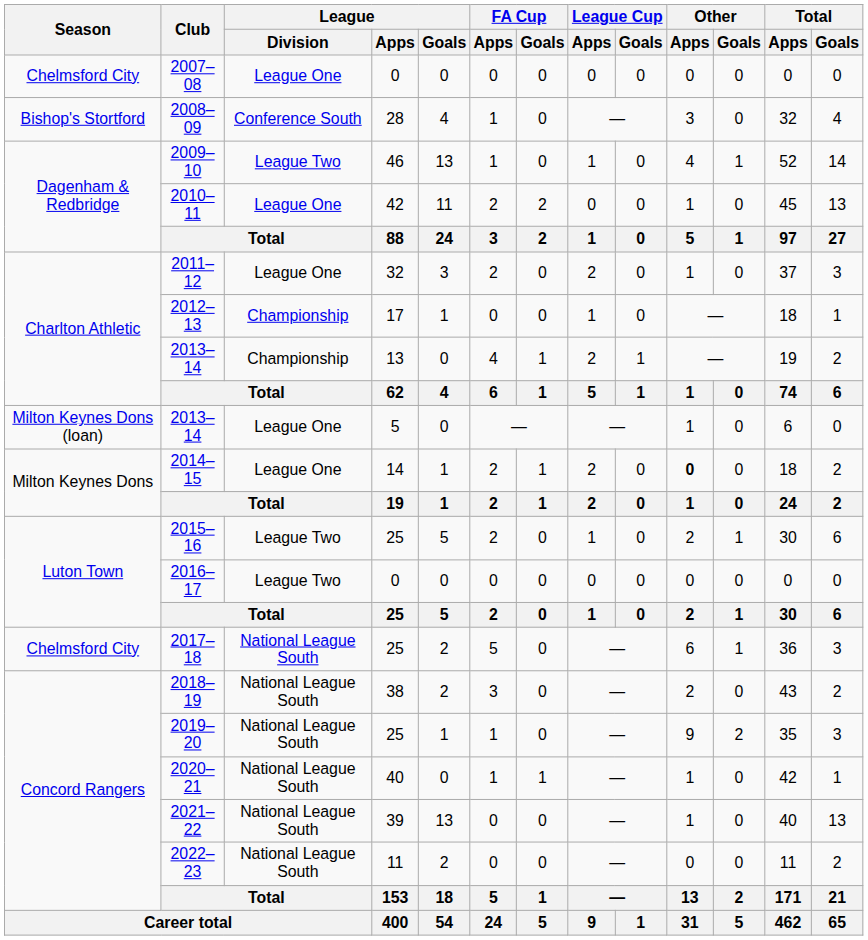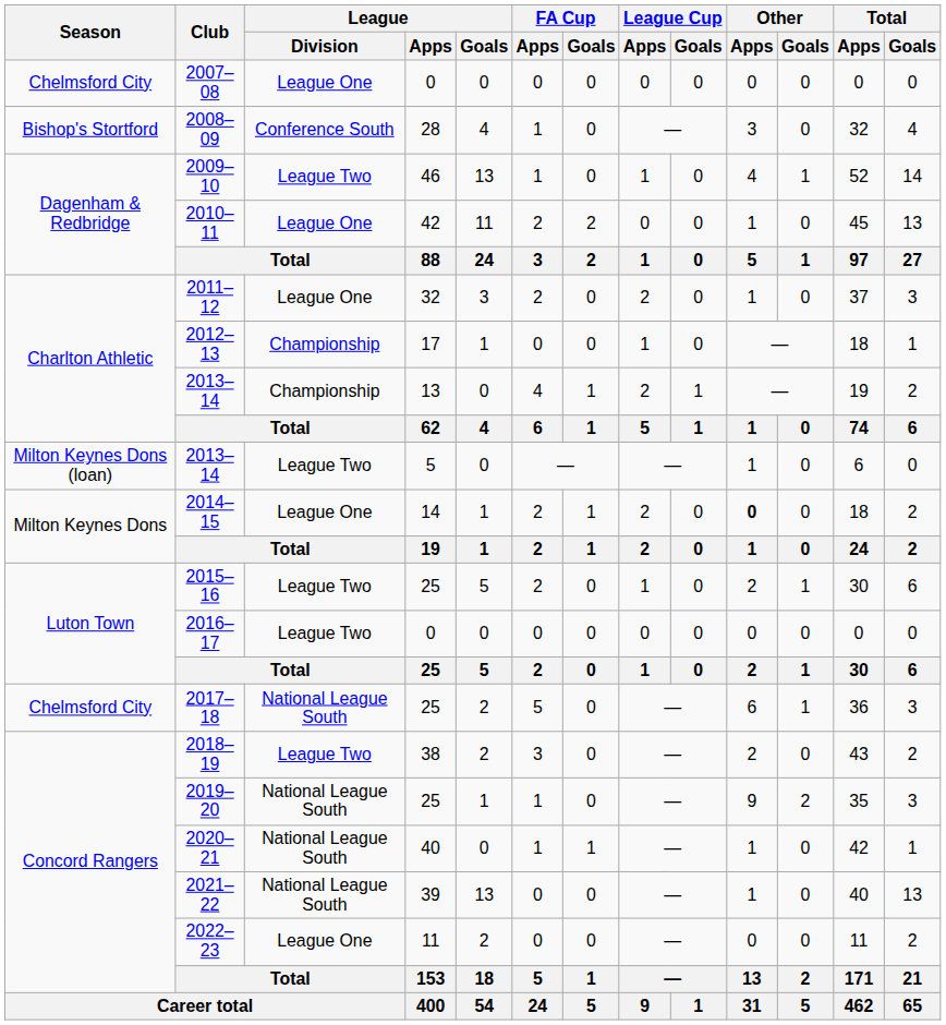 <table class=wikitable style=text-align:center>
 <tr>
 <th rowspan=2>Season</th>
 <th rowspan=2>Club</th>
 <th colspan=3>League</th>
 <th colspan=2><a href='#'>FA Cup</a></th>
 <th colspan=2><a href='#'>League Cup</a></th>
 <th colspan=2>Other</th>
 <th colspan=2>Total</th>
 </tr>
 <tr>
 <th>Division</th>
 <th>Apps</th>
 <th>Goals</th>
 <th>Apps</th>
 <th>Goals</th>
 <th>Apps</th>
 <th>Goals</th>
 <th>Apps</th>
 <th>Goals</th>
 <th>Apps</th>
 <th>Goals</th>
 </tr>
 <tr>
 <td><a href='#'>Chelmsford City</a></td>
 <td><a href='#'>2007–08</a></td>
 <td><a href='#'>League One</a></td>
 <td>0</td>
 <td>0</td>
 <td>0</td>
 <td>0</td>
 <td>0</td>
 <td>0</td>
 <td>0</td>
 <td>0</td>
 <td>0</td>
 <td>0</td>
 </tr>
 <tr>
 <td><a href='#'>Bishop's Stortford</a></td>
 <td><a href='#'>2008–09</a></td>
 <td><a href='#'>Conference South</a></td>
 <td>28</td>
 <td>4</td>
 <td>1</td>
 <td>0</td>
 <td colspan=2>—</td>
 <td>3</td>
 <td>0</td>
 <td>32</td>
 <td>4</td>
 </tr>
 <tr>
 <td rowspan=3><a href='#'>Dagenham & Redbridge</a></td>
 <td><a href='#'>2009–10</a></td>
 <td><a href='#'>League Two</a></td>
 <td>46</td>
 <td>13</td>
 <td>1</td>
 <td>0</td>
 <td>1</td>
 <td>0</td>
 <td>4</td>
 <td>1</td>
 <td>52</td>
 <td>14</td>
 </tr>
 <tr>
 <td><a href='#'>2010–11</a></td>
 <td><a href='#'>League One</a></td>
 <td>42</td>
 <td>11</td>
 <td>2</td>
 <td>2</td>
 <td>0</td>
 <td>0</td>
 <td>1</td>
 <td>0</td>
 <td>45</td>
 <td>13</td>
 </tr>
 <tr>
 <th colspan=2>Total</th>
 <th>88</th>
 <th>24</th>
 <th>3</th>
 <th>2</th>
 <th>1</th>
 <th>0</th>
 <th>5</th>
 <th>1</th>
 <th>97</th>
 <th>27</th>
 </tr>
 <tr>
 <td rowspan=4><a href='#'>Charlton Athletic</a></td>
 <td><a href='#'>2011–12</a></td>
 <td>League One</td>
 <td>32</td>
 <td>3</td>
 <td>2</td>
 <td>0</td>
 <td>2</td>
 <td>0</td>
 <td>1</td>
 <td>0</td>
 <td>37</td>
 <td>3</td>
 </tr>
 <tr>
 <td><a href='#'>2012–13</a></td>
 <td><a href='#'>Championship</a></td>
 <td>17</td>
 <td>1</td>
 <td>0</td>
 <td>0</td>
 <td>1</td>
 <td>0</td>
 <td colspan=2>—</td>
 <td>18</td>
 <td>1</td>
 </tr>
 <tr>
 <td><a href='#'>2013–14</a></td>
 <td>Championship</td>
 <td>13</td>
 <td>0</td>
 <td>4</td>
 <td>1</td>
 <td>2</td>
 <td>1</td>
 <td colspan=2>—</td>
 <td>19</td>
 <td>2</td>
 </tr>
 <tr>
 <th colspan=2>Total</th>
 <th>62</th>
 <th>4</th>
 <th>6</th>
 <th>1</th>
 <th>5</th>
 <th>1</th>
 <th>1</th>
 <th>0</th>
 <th>74</th>
 <th>6</th>
 </tr>
 <tr>
 <td><a href='#'>Milton Keynes Dons</a> (loan)</td>
 <td><a href='#'>2013–14</a></td>
-<td>League One</td>
+<td>League Two</td>
 <td>5</td>
 <td>0</td>
 <td colspan=2>—</td>
 <td colspan=2>—</td>
 <td>1</td>
 <td>0</td>
 <td>6</td>
 <td>0</td>
 </tr>
 <tr>
 <td rowspan=2>Milton Keynes Dons</td>
 <td><a href='#'>2014–15</a></td>
 <td>League One</td>
 <td>14</td>
 <td>1</td>
 <td>2</td>
 <td>1</td>
 <td>2</td>
 <td>0</td>
 <td><strong>0</strong></td>
 <td>0</td>
 <td>18</td>
 <td>2</td>
 </tr>
 <tr>
 <th colspan=2>Total</th>
 <th>19</th>
 <th>1</th>
 <th>2</th>
 <th>1</th>
 <th>2</th>
 <th>0</th>
 <th>1</th>
 <th>0</th>
 <th>24</th>
 <th>2</th>
 </tr>
 <tr>
 <td rowspan=3><a href='#'>Luton Town</a></td>
 <td><a href='#'>2015–16</a></td>
 <td>League Two</td>
 <td>25</td>
 <td>5</td>
 <td>2</td>
 <td>0</td>
 <td>1</td>
 <td>0</td>
 <td>2</td>
 <td>1</td>
 <td>30</td>
 <td>6</td>
 </tr>
 <tr>
 <td><a href='#'>2016–17</a></td>
 <td>League Two</td>
 <td>0</td>
 <td>0</td>
 <td>0</td>
 <td>0</td>
 <td>0</td>
 <td>0</td>
 <td>0</td>
 <td>0</td>
 <td>0</td>
 <td>0</td>
 </tr>
 <tr>
 <th colspan=2>Total</th>
 <th>25</th>
 <th>5</th>
 <th>2</th>
 <th>0</th>
 <th>1</th>
 <th>0</th>
 <th>2</th>
 <th>1</th>
 <th>30</th>
 <th>6</th>
 </tr>
 <tr>
 <td><a href='#'>Chelmsford City</a></td>
 <td><a href='#'>2017–18</a></td>
 <td><a href='#'>National League South</a></td>
 <td>25</td>
 <td>2</td>
 <td>5</td>
 <td>0</td>
 <td colspan=2>—</td>
 <td>6</td>
 <td>1</td>
 <td>36</td>
 <td>3</td>
 </tr>
 <tr>
 <td rowspan=6><a href='#'>Concord Rangers</a></td>
 <td><a href='#'>2018–19</a></td>
-<td>National League South</td>
+<td><a href='#'>League Two</a></td>
 <td>38</td>
 <td>2</td>
 <td>3</td>
 <td>0</td>
 <td colspan=2>—</td>
 <td>2</td>
 <td>0</td>
 <td>43</td>
 <td>2</td>
 </tr>
 <tr>
 <td><a href='#'>2019–20</a></td>
 <td>National League South</td>
 <td>25</td>
 <td>1</td>
 <td>1</td>
 <td>0</td>
 <td colspan=2>—</td>
 <td>9</td>
 <td>2</td>
 <td>35</td>
 <td>3</td>
 </tr>
 <tr>
 <td><a href='#'>2020–21</a></td>
 <td>National League South</td>
 <td>40</td>
 <td>0</td>
 <td>1</td>
 <td>1</td>
 <td colspan=2>—</td>
 <td>1</td>
 <td>0</td>
 <td>42</td>
 <td>1</td>
 </tr>
 <tr>
 <td><a href='#'>2021–22</a></td>
 <td>National League South</td>
 <td>39</td>
 <td>13</td>
 <td>0</td>
 <td>0</td>
 <td colspan=2>—</td>
 <td>1</td>
 <td>0</td>
 <td>40</td>
 <td>13</td>
 </tr>
 <tr>
 <td><a href='#'>2022–23</a></td>
-<td>National League South</td>
+<td>League One</td>
 <td>11</td>
 <td>2</td>
 <td>0</td>
 <td>0</td>
 <td colspan=2>—</td>
 <td>0</td>
 <td>0</td>
 <td>11</td>
 <td>2</td>
 </tr>
 <tr>
 <th colspan=2>Total</th>
 <th>153</th>
 <th>18</th>
 <th>5</th>
 <th>1</th>
 <th colspan=2>—</th>
 <th>13</th>
 <th>2</th>
 <th>171</th>
 <th>21</th>
 </tr>
 <tr>
 <th colspan=3>Career total</th>
 <th>400</th>
 <th>54</th>
 <th>24</th>
 <th>5</th>
 <th>9</th>
 <th>1</th>
 <th>31</th>
 <th>5</th>
 <th>462</th>
 <th>65</th>
 </tr>
 </table>
